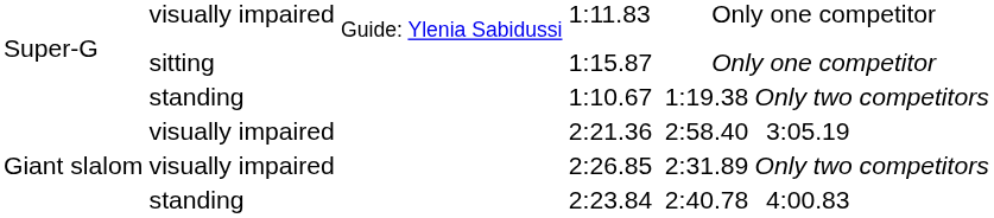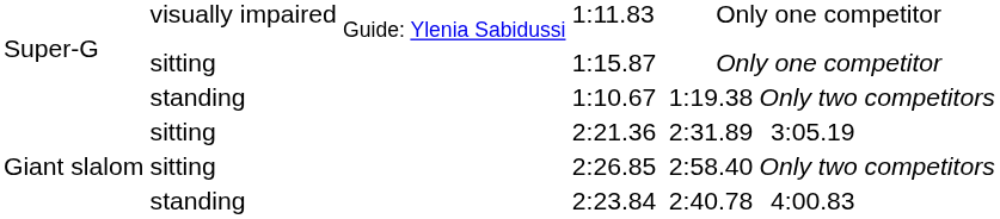 <table>
 <tr>
 <td rowspan=3>Super-G<br></td>
 <td>visually impaired</td>
 <td><br><small>Guide: <a href='#'>Ylenia Sabidussi</a></small></td>
 <td>1:11.83</td>
 <td colspan=4 align=center>Only one competitor</td>
 </tr>
 <tr>
 <td>sitting</td>
 <td></td>
 <td>1:15.87</td>
 <td colspan=4 align=center><em>Only one competitor</em></td>
 </tr>
 <tr>
 <td>standing</td>
 <td></td>
 <td>1:10.67</td>
 <td></td>
 <td>1:19.38</td>
 <td colspan=2 align=center><em>Only two competitors</em></td>
 </tr>
 <tr>
 <td rowspan=3>Giant slalom<br></td>
-<td>visually impaired</td>
+<td>sitting</td>
 <td></td>
 <td>2:21.36</td>
 <td></td>
-<td>2:58.40</td>
+<td>2:31.89</td>
 <td></td>
 <td>3:05.19</td>
 </tr>
 <tr>
-<td>visually impaired</td>
+<td>sitting</td>
 <td></td>
 <td>2:26.85</td>
 <td></td>
-<td>2:31.89</td>
+<td>2:58.40</td>
 <td colspan=2 align=center><em>Only two competitors</em></td>
 </tr>
 <tr>
 <td>standing</td>
 <td></td>
 <td>2:23.84</td>
 <td></td>
 <td>2:40.78</td>
 <td></td>
 <td>4:00.83</td>
 </tr>
 </table>
